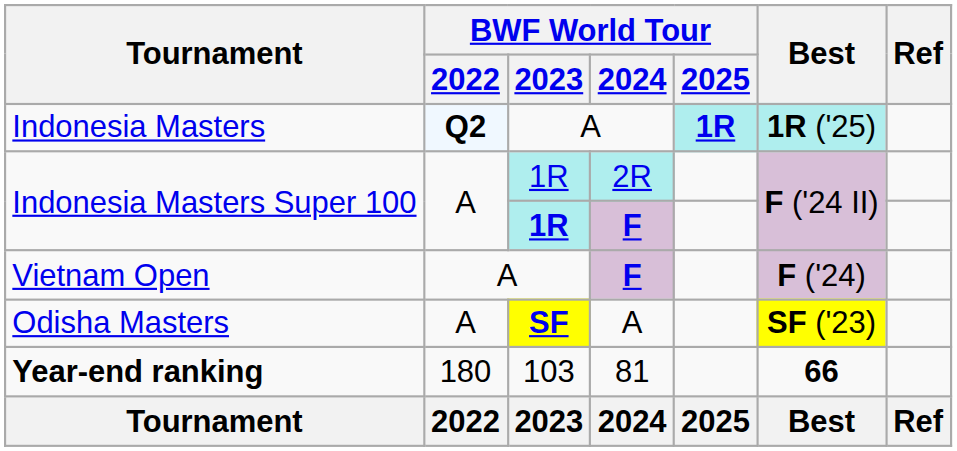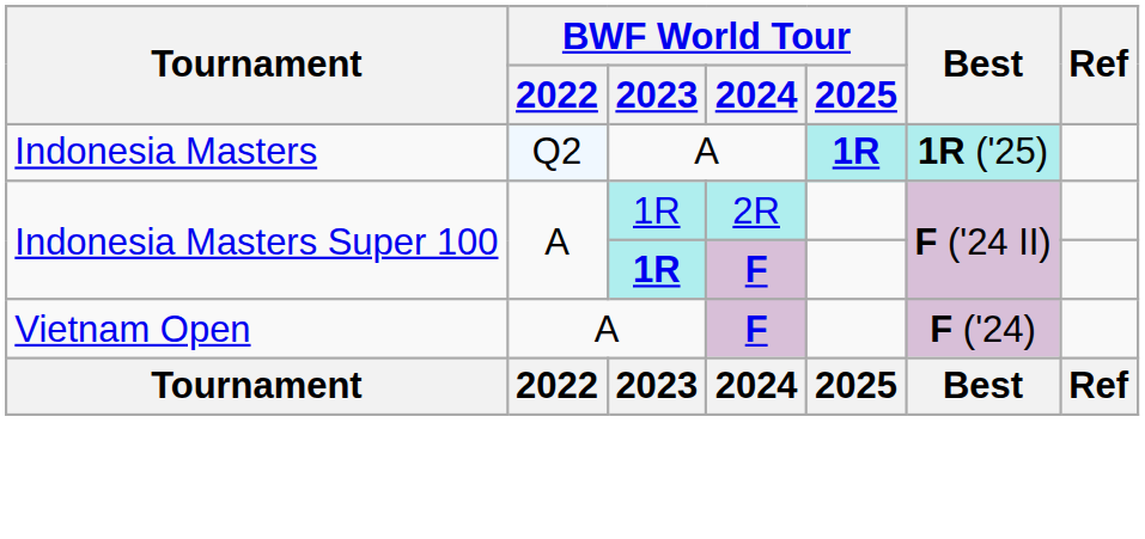 <table style='font-size: 90%; text-align:center;' class='wikitable'>
 <tr>
 <th rowspan="2">Tournament</th>
 <th colspan="4"><a href='#'>BWF World Tour</a></th>
 <th rowspan="2">Best</th>
 <th rowspan="2">Ref</th>
 </tr>
 <tr>
 <th><a href='#'>2022</a></th>
 <th><a href='#'>2023</a></th>
 <th><a href='#'>2024</a></th>
 <th><a href='#'>2025</a></th>
 </tr>
 <tr>
 <td align=left><a href='#'>Indonesia Masters</a></td>
-<td 2022; bgcolor=F0F8FF><strong>Q2</strong></td>
+<td 2022; bgcolor=F0F8FF>Q2</td>
 <td colspan="2">A</td>
 <td bgcolor=AFEEEE><strong><a href='#'>1R</a></strong></td>
 <td bgcolor=AFEEEE><strong>1R</strong> ('25)</td>
 <td></td>
 </tr>
 <tr>
 <td rowspan="2" align=left><a href='#'>Indonesia Masters Super 100</a></td>
 <td rowspan="2">A</td>
 <td bgcolor=AFEEEE><a href='#'>1R</a></td>
 <td bgcolor=AFEEEE><a href='#'>2R</a></td>
 <td></td>
 <td rowspan="2" bgcolor=D8BFD8><strong>F</strong> ('24 II)</td>
 <td></td>
 </tr>
 <tr>
 <td bgcolor=AFEEEE><strong><a href='#'>1R</a></strong></td>
 <td bgcolor=D8BFD8><strong><a href='#'>F</a></strong></td>
 <td></td>
 <td></td>
 </tr>
 <tr>
 <td align=left><a href='#'>Vietnam Open</a></td>
 <td colspan="2">A</td>
 <td bgcolor=D8BFD8><strong><a href='#'>F</a></strong></td>
 <td></td>
 <td bgcolor=D8BFD8><strong>F</strong> ('24)</td>
 <td></td>
 </tr>
 <tr>
-<td align=left><a href='#'>Odisha Masters</a></td>
-<td>A</td>
-<td bgcolor=FFFF00><strong><a href='#'>SF</a></strong></td>
-<td>A</td>
-<td></td>
-<td bgcolor=FFFF00><strong>SF</strong> ('23)</td>
-<td></td>
-</tr>
-<tr>
-<td align=left><strong>Year-end ranking</strong></td>
-<td 2022;>180</td>
-<td 2023;>103</td>
-<td 2024;>81</td>
-<td 2025;></td>
-<td Best;><strong>66</strong></td>
-<td></td>
-</tr>
-<tr>
 <th>Tournament</th>
 <th>2022</th>
 <th>2023</th>
 <th>2024</th>
 <th>2025</th>
 <th>Best</th>
 <th>Ref</th>
 </tr>
 </table>
